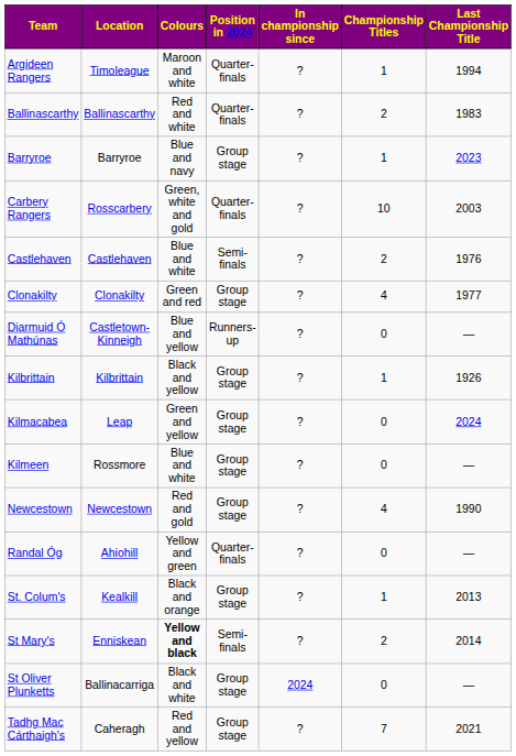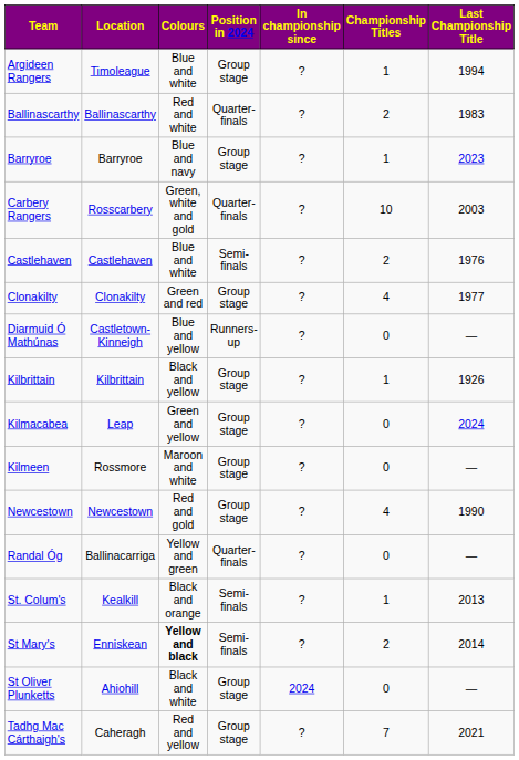 <table class="wikitable sortable" style="text-align:center">
 <tr>
 <th style="background:purple;color:yellow;border:1px solid black">Team</th>
 <th style="background:purple;color:yellow;border:1px solid black">Location</th>
 <th style="background:purple;color:yellow;border:1px solid black">Colours</th>
 <th style="background:purple;color:yellow;border:1px solid black">Position in <a href='#'>2024</a></th>
 <th style="background:purple;color:yellow;border:1px solid black">In championship since</th>
 <th style="background:purple;color:yellow;border:1px solid black">Championship Titles</th>
 <th style="background:purple;color:yellow;border:1px solid black">Last Championship Title</th>
 </tr>
 <tr>
 <td style="text-align:left"> <a href='#'>Argideen Rangers</a></td>
 <td><a href='#'>Timoleague</a></td>
-<td>Maroon and white</td>
-<td>Quarter-finals</td>
+<td>Blue and white</td>
+<td>Group stage</td>
 <td>?</td>
 <td>1</td>
 <td>1994</td>
 </tr>
 <tr>
 <td style="text-align:left"> <a href='#'>Ballinascarthy</a></td>
 <td><a href='#'>Ballinascarthy</a></td>
 <td>Red and white</td>
 <td>Quarter-finals</td>
 <td>?</td>
 <td>2</td>
 <td>1983</td>
 </tr>
 <tr>
 <td style="text-align:left"> <a href='#'>Barryroe</a></td>
 <td>Barryroe</td>
 <td>Blue and navy</td>
 <td>Group stage</td>
 <td>?</td>
 <td>1</td>
 <td><a href='#'>2023</a></td>
 </tr>
 <tr>
 <td style="text-align:left"> <a href='#'>Carbery Rangers</a></td>
 <td><a href='#'>Rosscarbery</a></td>
 <td>Green, white and gold</td>
 <td>Quarter-finals</td>
 <td>?</td>
 <td>10</td>
 <td>2003</td>
 </tr>
 <tr>
 <td style="text-align:left"> <a href='#'>Castlehaven</a></td>
 <td><a href='#'>Castlehaven</a></td>
 <td>Blue and white</td>
 <td>Semi-finals</td>
 <td>?</td>
 <td>2</td>
 <td>1976</td>
 </tr>
 <tr>
 <td style="text-align:left"> <a href='#'>Clonakilty</a></td>
 <td><a href='#'>Clonakilty</a></td>
 <td>Green and red</td>
 <td>Group stage</td>
 <td>?</td>
 <td>4</td>
 <td>1977</td>
 </tr>
 <tr>
 <td style="text-align:left"> <a href='#'>Diarmuid Ó Mathúnas</a></td>
 <td><a href='#'>Castletown-Kinneigh</a></td>
 <td>Blue and yellow</td>
 <td>Runners-up</td>
 <td>?</td>
 <td>0</td>
 <td>—</td>
 </tr>
 <tr>
 <td style="text-align:left"> <a href='#'>Kilbrittain</a></td>
 <td><a href='#'>Kilbrittain</a></td>
 <td>Black and yellow</td>
 <td>Group stage</td>
 <td>?</td>
 <td>1</td>
 <td>1926</td>
 </tr>
 <tr>
 <td style="text-align:left"> <a href='#'>Kilmacabea</a></td>
 <td><a href='#'>Leap</a></td>
 <td>Green and yellow</td>
 <td>Group stage</td>
 <td>?</td>
 <td>0</td>
 <td><a href='#'>2024</a></td>
 </tr>
 <tr>
 <td style="text-align:left"> <a href='#'>Kilmeen</a></td>
 <td>Rossmore</td>
-<td>Blue and white</td>
+<td>Maroon and white</td>
 <td>Group stage</td>
 <td>?</td>
 <td>0</td>
 <td>—</td>
 </tr>
 <tr>
 <td style="text-align:left"> <a href='#'>Newcestown</a></td>
 <td><a href='#'>Newcestown</a></td>
 <td>Red and gold</td>
 <td>Group stage</td>
 <td>?</td>
 <td>4</td>
 <td>1990</td>
 </tr>
 <tr>
 <td style="text-align:left"> <a href='#'>Randal Óg</a></td>
-<td><a href='#'>Ahiohill</a></td>
+<td>Ballinacarriga</td>
 <td>Yellow and green</td>
 <td>Quarter-finals</td>
 <td>?</td>
 <td>0</td>
 <td>—</td>
 </tr>
 <tr>
 <td style="text-align:left"> <a href='#'>St. Colum's</a></td>
 <td><a href='#'>Kealkill</a></td>
 <td>Black and orange</td>
-<td>Group stage</td>
+<td>Semi-finals</td>
 <td>?</td>
 <td>1</td>
 <td>2013</td>
 </tr>
 <tr>
 <td style="text-align:left"> <a href='#'>St Mary's</a></td>
 <td><a href='#'>Enniskean</a></td>
 <td><strong>Yellow and black</strong></td>
 <td>Semi-finals</td>
 <td>?</td>
 <td>2</td>
 <td>2014</td>
 </tr>
 <tr>
 <td style="text-align:left"> <a href='#'>St Oliver Plunketts</a></td>
-<td>Ballinacarriga</td>
+<td><a href='#'>Ahiohill</a></td>
 <td>Black and white</td>
 <td>Group stage</td>
 <td><a href='#'>2024</a></td>
 <td>0</td>
 <td>—</td>
 </tr>
 <tr>
 <td style="text-align:left"> <a href='#'>Tadhg Mac Cárthaigh's</a></td>
 <td>Caheragh</td>
 <td>Red and yellow</td>
 <td>Group stage</td>
 <td>?</td>
 <td>7</td>
 <td>2021</td>
 </tr>
 </table>
